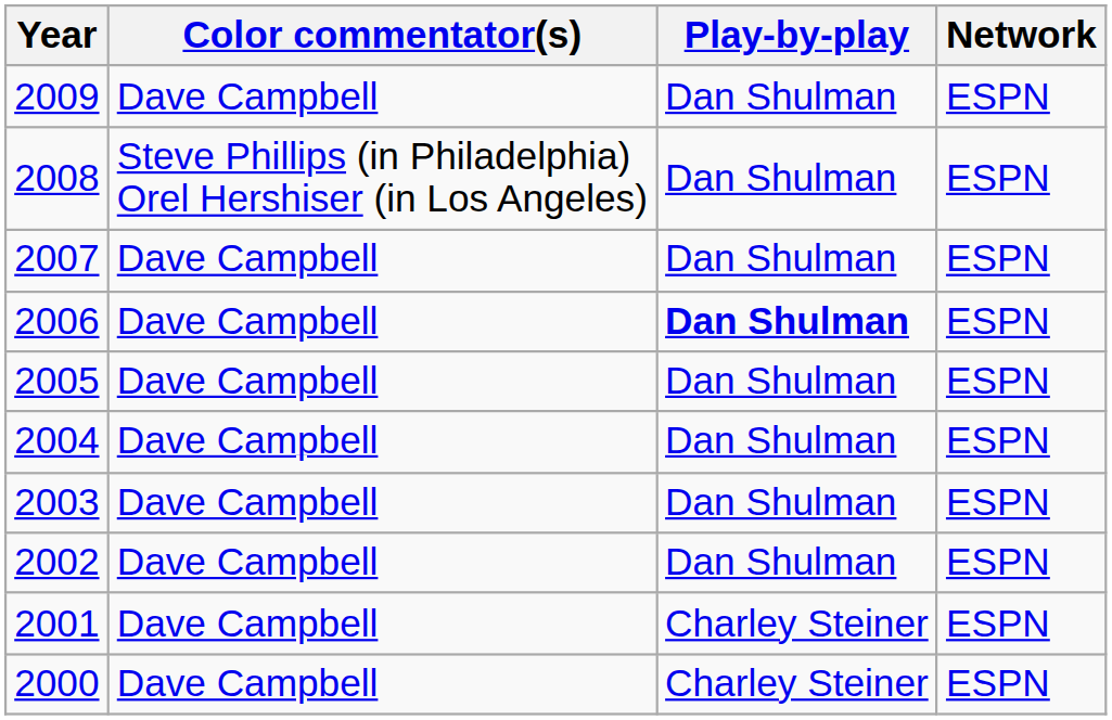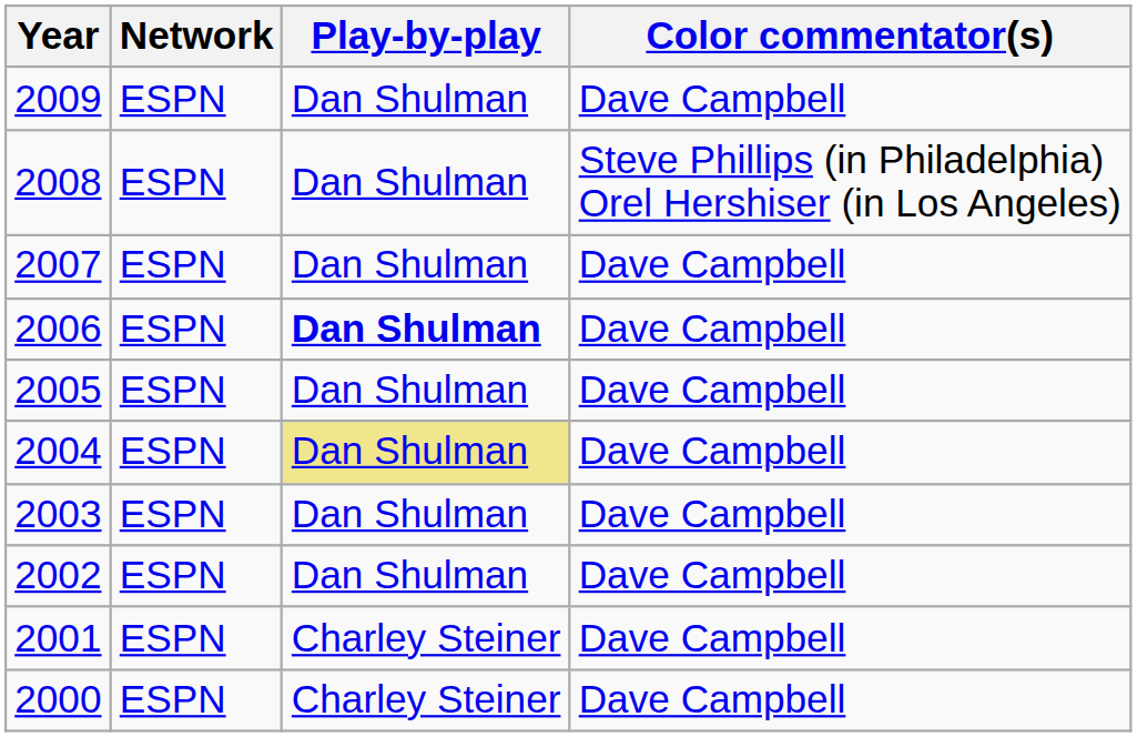 <table class="wikitable">
 <tr>
 <th>Year</th>
+<th>Network</th>
+<th><a href='#'>Play-by-play</a></th>
 <th><a href='#'>Color commentator</a>(s)</th>
-<th><a href='#'>Play-by-play</a></th>
-<th>Network</th>
 </tr>
 <tr>
 <td><a href='#'>2009</a></td>
+<td><a href='#'>ESPN</a></td>
+<td><a href='#'>Dan Shulman</a></td>
 <td><a href='#'>Dave Campbell</a></td>
-<td><a href='#'>Dan Shulman</a></td>
-<td><a href='#'>ESPN</a></td>
 </tr>
 <tr>
 <td><a href='#'>2008</a></td>
+<td><a href='#'>ESPN</a></td>
+<td><a href='#'>Dan Shulman</a></td>
 <td><a href='#'>Steve Phillips</a> (in Philadelphia)<br><a href='#'>Orel Hershiser</a> (in Los Angeles)</td>
-<td><a href='#'>Dan Shulman</a></td>
-<td><a href='#'>ESPN</a></td>
 </tr>
 <tr>
 <td><a href='#'>2007</a></td>
+<td><a href='#'>ESPN</a></td>
+<td><a href='#'>Dan Shulman</a></td>
 <td><a href='#'>Dave Campbell</a></td>
-<td><a href='#'>Dan Shulman</a></td>
-<td><a href='#'>ESPN</a></td>
 </tr>
 <tr>
 <td><a href='#'>2006</a></td>
+<td><a href='#'>ESPN</a></td>
+<td><strong><a href='#'>Dan Shulman</a></strong></td>
 <td><a href='#'>Dave Campbell</a></td>
-<td><strong><a href='#'>Dan Shulman</a></strong></td>
-<td><a href='#'>ESPN</a></td>
 </tr>
 <tr>
 <td><a href='#'>2005</a></td>
+<td><a href='#'>ESPN</a></td>
+<td><a href='#'>Dan Shulman</a></td>
 <td><a href='#'>Dave Campbell</a></td>
-<td><a href='#'>Dan Shulman</a></td>
-<td><a href='#'>ESPN</a></td>
 </tr>
 <tr>
 <td><a href='#'>2004</a></td>
+<td><a href='#'>ESPN</a></td>
+<td style="background: khaki;"><a href='#'>Dan Shulman</a></td>
 <td><a href='#'>Dave Campbell</a></td>
-<td><a href='#'>Dan Shulman</a></td>
-<td><a href='#'>ESPN</a></td>
 </tr>
 <tr>
 <td><a href='#'>2003</a></td>
+<td><a href='#'>ESPN</a></td>
+<td><a href='#'>Dan Shulman</a></td>
 <td><a href='#'>Dave Campbell</a></td>
-<td><a href='#'>Dan Shulman</a></td>
-<td><a href='#'>ESPN</a></td>
 </tr>
 <tr>
 <td><a href='#'>2002</a></td>
+<td><a href='#'>ESPN</a></td>
+<td><a href='#'>Dan Shulman</a></td>
 <td><a href='#'>Dave Campbell</a></td>
-<td><a href='#'>Dan Shulman</a></td>
-<td><a href='#'>ESPN</a></td>
 </tr>
 <tr>
 <td><a href='#'>2001</a></td>
+<td><a href='#'>ESPN</a></td>
+<td><a href='#'>Charley Steiner</a></td>
 <td><a href='#'>Dave Campbell</a></td>
-<td><a href='#'>Charley Steiner</a></td>
-<td><a href='#'>ESPN</a></td>
 </tr>
 <tr>
 <td><a href='#'>2000</a></td>
+<td><a href='#'>ESPN</a></td>
+<td><a href='#'>Charley Steiner</a></td>
 <td><a href='#'>Dave Campbell</a></td>
-<td><a href='#'>Charley Steiner</a></td>
-<td><a href='#'>ESPN</a></td>
 </tr>
 </table>
